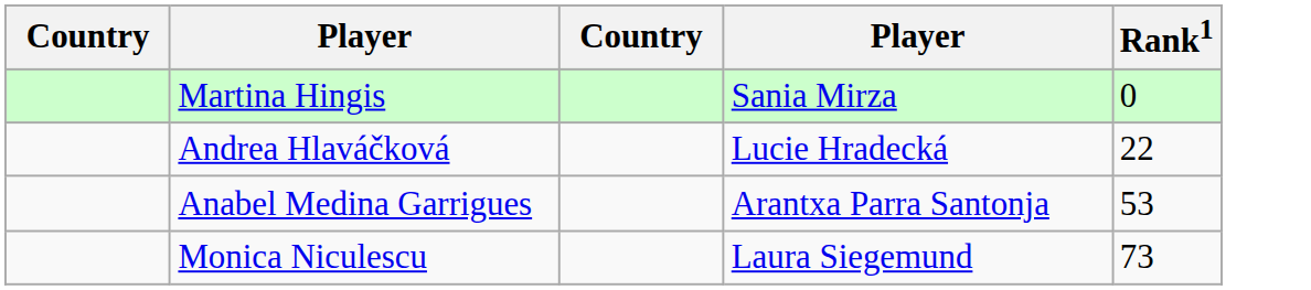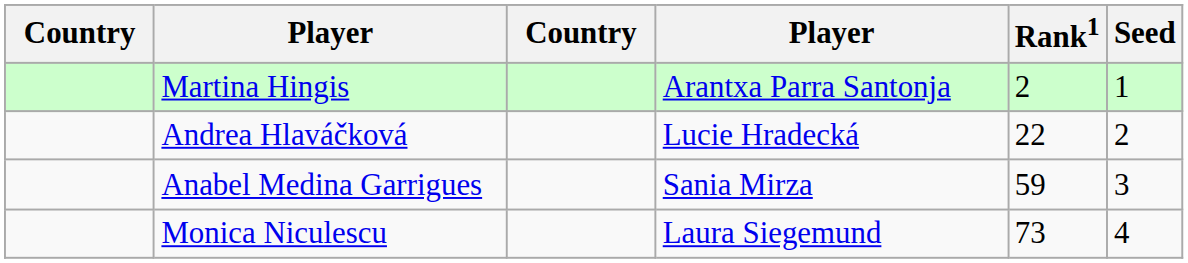 <table class="sortable wikitable">
 <tr>
 <th width="70">Country</th>
 <th width="175">Player</th>
 <th width="70">Country</th>
 <th width="175">Player</th>
 <th>Rank<sup>1</sup></th>
+<th>Seed</th>
 </tr>
 <tr style="background:#cfc;">
 <td></td>
 <td><a href='#'>Martina Hingis</a></td>
 <td></td>
-<td><a href='#'>Sania Mirza</a></td>
-<td>0</td>
+<td><a href='#'>Arantxa Parra Santonja</a></td>
+<td>2</td>
+<td>1</td>
 </tr>
 <tr>
 <td></td>
 <td><a href='#'>Andrea Hlaváčková</a></td>
 <td></td>
 <td><a href='#'>Lucie Hradecká</a></td>
 <td>22</td>
+<td>2</td>
 </tr>
 <tr>
 <td></td>
 <td><a href='#'>Anabel Medina Garrigues</a></td>
 <td></td>
-<td><a href='#'>Arantxa Parra Santonja</a></td>
-<td>53</td>
+<td><a href='#'>Sania Mirza</a></td>
+<td>59</td>
+<td>3</td>
 </tr>
 <tr>
 <td></td>
 <td><a href='#'>Monica Niculescu</a></td>
 <td></td>
 <td><a href='#'>Laura Siegemund</a></td>
 <td>73</td>
+<td>4</td>
 </tr>
 </table>
